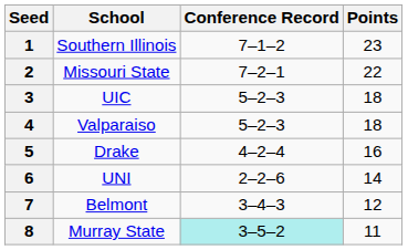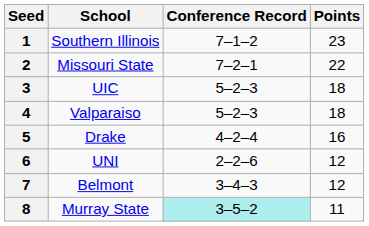 <table class="wikitable" style="text-align:center">
 <tr>
 <th>Seed</th>
 <th>School</th>
 <th>Conference Record</th>
 <th>Points</th>
 </tr>
 <tr>
 <th>1</th>
 <td><a href='#'>Southern Illinois</a></td>
 <td>7–1–2</td>
 <td>23</td>
 </tr>
 <tr>
 <th>2</th>
 <td><a href='#'>Missouri State</a></td>
 <td>7–2–1</td>
 <td>22</td>
 </tr>
 <tr>
 <th>3</th>
 <td><a href='#'>UIC</a></td>
 <td>5–2–3</td>
 <td>18</td>
 </tr>
 <tr>
 <th>4</th>
 <td><a href='#'>Valparaiso</a></td>
 <td>5–2–3</td>
 <td>18</td>
 </tr>
 <tr>
 <th>5</th>
 <td><a href='#'>Drake</a></td>
 <td>4–2–4</td>
 <td>16</td>
 </tr>
 <tr>
 <th>6</th>
 <td><a href='#'>UNI</a></td>
 <td>2–2–6</td>
-<td>14</td>
+<td>12</td>
 </tr>
 <tr>
 <th>7</th>
 <td><a href='#'>Belmont</a></td>
 <td>3–4–3</td>
 <td>12</td>
 </tr>
 <tr>
 <th>8</th>
 <td><a href='#'>Murray State</a></td>
 <td style="background: paleturquoise;">3–5–2</td>
 <td>11</td>
 </tr>
 </table>
